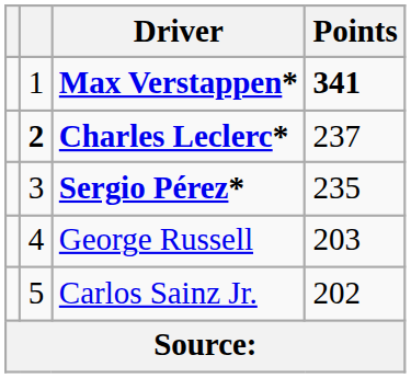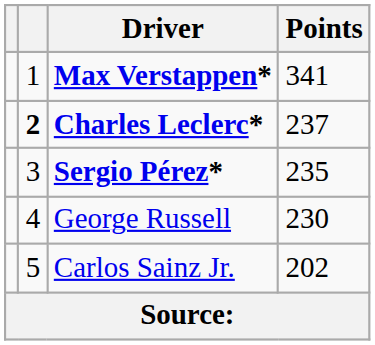 <table class="wikitable" style="font-size: 85%;">
 <tr>
 <th scope="col"></th>
 <th scope="col"></th>
 <th scope="col">Driver</th>
 <th scope="col">Points</th>
 </tr>
 <tr>
 <td align="left"></td>
 <td align="center">1</td>
 <td> <strong><a href='#'>Max Verstappen</a>*</strong></td>
-<td align="left"><strong>341</strong></td>
+<td align="left">341</td>
 </tr>
 <tr>
 <td align="left"></td>
 <td align="center"><strong>2</strong></td>
 <td> <strong><a href='#'>Charles Leclerc</a>*</strong></td>
 <td align="left">237</td>
 </tr>
 <tr>
 <td align="left"></td>
 <td align="center">3</td>
 <td> <strong><a href='#'>Sergio Pérez</a>*</strong></td>
 <td align="left">235</td>
 </tr>
 <tr>
 <td align="left"></td>
 <td align="center">4</td>
 <td> <a href='#'>George Russell</a></td>
-<td align="left">203</td>
+<td align="left">230</td>
 </tr>
 <tr>
 <td align="left"></td>
 <td align="center">5</td>
 <td> <a href='#'>Carlos Sainz Jr.</a></td>
 <td align="left">202</td>
 </tr>
 <tr>
 <th colspan=4>Source:</th>
 </tr>
 </table>
